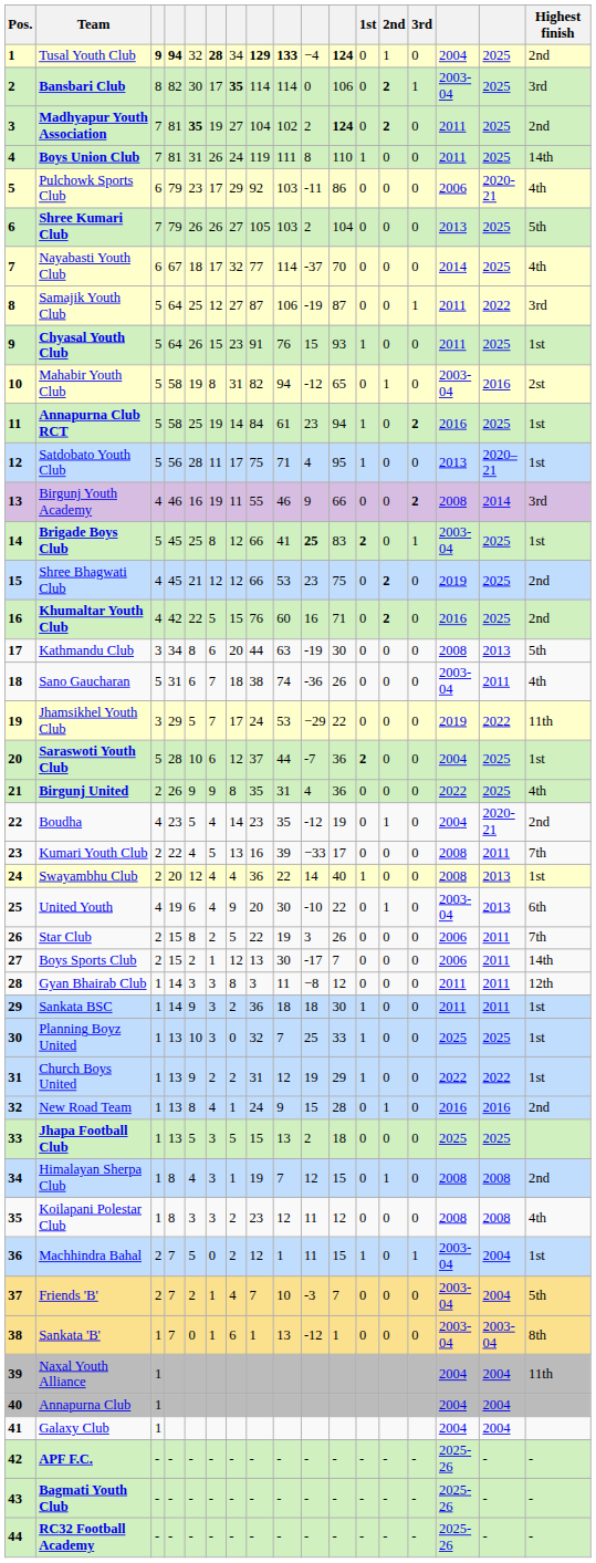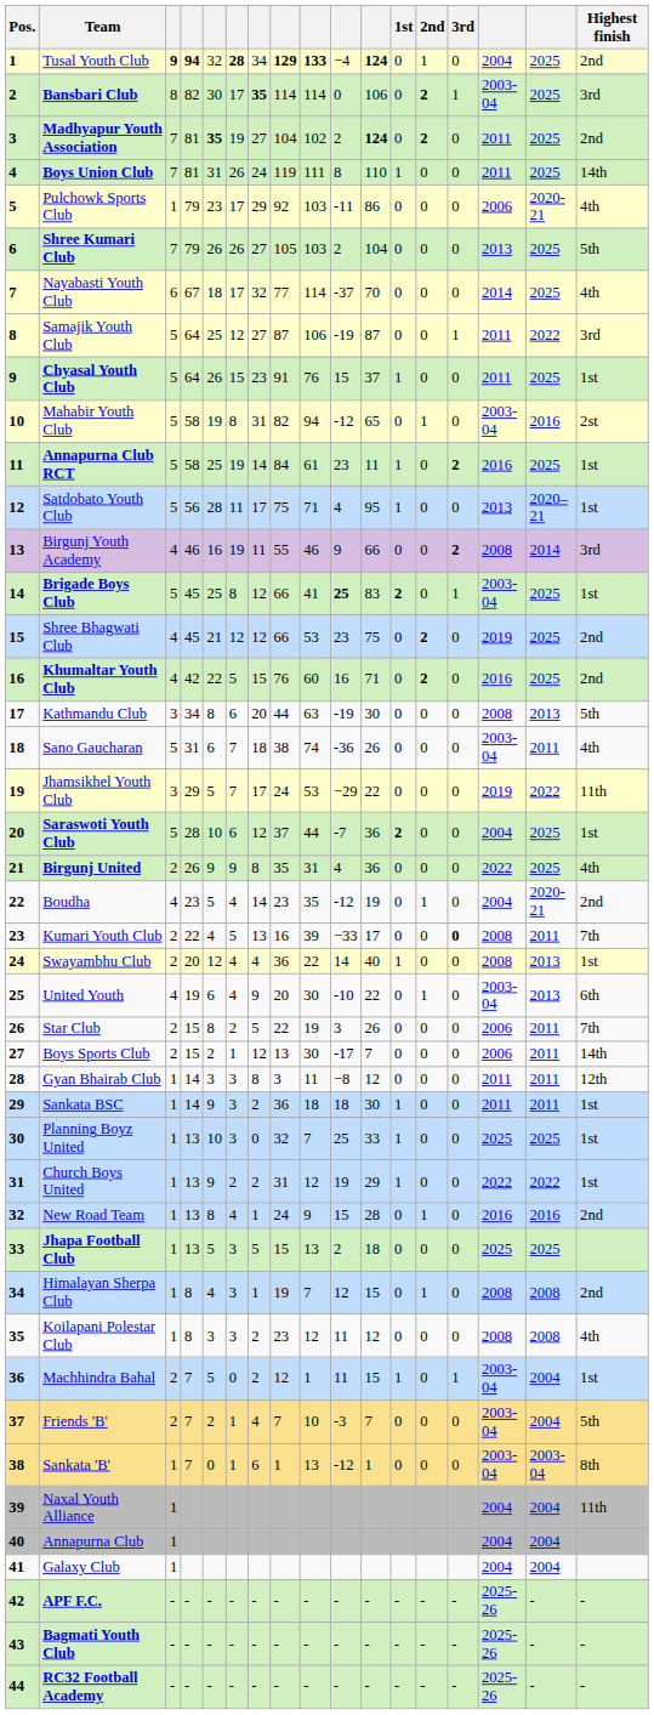 <table class="wikitable sortable" style="text-align:left; font-size:90%;">
 <tr>
 <th>Pos.</th>
 <th>Team</th>
 <th></th>
 <th></th>
 <th></th>
 <th></th>
 <th></th>
 <th></th>
 <th></th>
 <th></th>
 <th></th>
 <th>1st</th>
 <th>2nd</th>
 <th>3rd</th>
 <th></th>
 <th></th>
 <th>Highest finish</th>
 </tr>
 <tr style="width:10px; background:#ffffcc;">
 <td><strong>1</strong></td>
 <td><a href='#'>Tusal Youth Club</a></td>
 <td><strong>9</strong></td>
 <td><strong>94</strong></td>
 <td>32</td>
 <td><strong>28</strong></td>
 <td>34</td>
 <td><strong>129</strong></td>
 <td><strong>133</strong></td>
 <td>−4</td>
 <td><strong>124</strong></td>
 <td>0</td>
 <td>1</td>
 <td>0</td>
 <td><a href='#'>2004</a></td>
 <td><a href='#'>2025</a></td>
 <td>2nd</td>
 </tr>
 <tr style="width:10px; background:#D0F0C0;">
 <td><strong>2</strong></td>
 <td><strong><a href='#'>Bansbari Club</a></strong></td>
 <td>8</td>
 <td>82</td>
 <td>30</td>
 <td>17</td>
 <td><strong>35</strong></td>
 <td>114</td>
 <td>114</td>
 <td>0</td>
 <td>106</td>
 <td>0</td>
 <td><strong>2</strong></td>
 <td>1</td>
 <td><a href='#'>2003-04</a></td>
 <td><a href='#'>2025</a></td>
 <td>3rd</td>
 </tr>
 <tr style="width:10px; background:#D0F0C0;">
 <td><strong>3</strong></td>
 <td><strong><a href='#'>Madhyapur Youth Association</a></strong></td>
 <td>7</td>
 <td>81</td>
 <td><strong>35</strong></td>
 <td>19</td>
 <td>27</td>
 <td>104</td>
 <td>102</td>
 <td>2</td>
 <td><strong>124</strong></td>
 <td>0</td>
 <td><strong>2</strong></td>
 <td>0</td>
 <td><a href='#'>2011</a></td>
 <td><a href='#'>2025</a></td>
 <td>2nd</td>
 </tr>
 <tr style="width:10px; background:#D0F0C0;">
 <td><strong>4</strong></td>
 <td><strong><a href='#'>Boys Union Club</a></strong></td>
 <td>7</td>
 <td>81</td>
 <td>31</td>
 <td>26</td>
 <td>24</td>
 <td>119</td>
 <td>111</td>
 <td>8</td>
 <td>110</td>
 <td>1</td>
 <td>0</td>
 <td>0</td>
 <td><a href='#'>2011</a></td>
 <td><a href='#'>2025</a></td>
 <td>14th</td>
 </tr>
 <tr style="width:10px; background:#ffffcc;">
 <td><strong>5</strong></td>
 <td><a href='#'>Pulchowk Sports Club</a></td>
-<td>6</td>
+<td>1</td>
 <td>79</td>
 <td>23</td>
 <td>17</td>
 <td>29</td>
 <td>92</td>
 <td>103</td>
 <td>-11</td>
 <td>86</td>
 <td>0</td>
 <td>0</td>
 <td>0</td>
 <td><a href='#'>2006</a></td>
 <td><a href='#'>2020-21</a></td>
 <td>4th</td>
 </tr>
 <tr style="width:10px; background:#D0F0C0;">
 <td><strong>6</strong></td>
 <td><strong><a href='#'>Shree Kumari Club</a></strong></td>
 <td>7</td>
 <td>79</td>
 <td>26</td>
 <td>26</td>
 <td>27</td>
 <td>105</td>
 <td>103</td>
 <td>2</td>
 <td>104</td>
 <td>0</td>
 <td>0</td>
 <td>0</td>
 <td><a href='#'>2013</a></td>
 <td><a href='#'>2025</a></td>
 <td>5th</td>
 </tr>
 <tr style="width:10px; background:#ffffcc;">
 <td><strong>7</strong></td>
 <td><a href='#'>Nayabasti Youth Club</a></td>
 <td>6</td>
 <td>67</td>
 <td>18</td>
 <td>17</td>
 <td>32</td>
 <td>77</td>
 <td>114</td>
 <td>-37</td>
 <td>70</td>
 <td>0</td>
 <td>0</td>
 <td>0</td>
 <td><a href='#'>2014</a></td>
 <td><a href='#'>2025</a></td>
 <td>4th</td>
 </tr>
 <tr style="width:10px; background:#ffffcc;">
 <td><strong>8</strong></td>
 <td><a href='#'>Samajik Youth Club</a></td>
 <td>5</td>
 <td>64</td>
 <td>25</td>
 <td>12</td>
 <td>27</td>
 <td>87</td>
 <td>106</td>
 <td>-19</td>
 <td>87</td>
 <td>0</td>
 <td>0</td>
 <td>1</td>
 <td><a href='#'>2011</a></td>
 <td><a href='#'>2022</a></td>
 <td>3rd</td>
 </tr>
 <tr style="width:10px; background:#D0F0C0;">
 <td><strong>9</strong></td>
 <td><strong><a href='#'>Chyasal Youth Club</a></strong></td>
 <td>5</td>
 <td>64</td>
 <td>26</td>
 <td>15</td>
 <td>23</td>
 <td>91</td>
 <td>76</td>
 <td>15</td>
-<td>93</td>
+<td>37</td>
 <td>1</td>
 <td>0</td>
 <td>0</td>
 <td><a href='#'>2011</a></td>
 <td><a href='#'>2025</a></td>
 <td>1st</td>
 </tr>
 <tr style="width:10px; background:#ffffcc;">
 <td><strong>10</strong></td>
 <td><a href='#'>Mahabir Youth Club</a></td>
 <td>5</td>
 <td>58</td>
 <td>19</td>
 <td>8</td>
 <td>31</td>
 <td>82</td>
 <td>94</td>
 <td>-12</td>
 <td>65</td>
 <td>0</td>
 <td>1</td>
 <td>0</td>
 <td><a href='#'>2003-04</a></td>
 <td><a href='#'>2016</a></td>
 <td>2st</td>
 </tr>
 <tr style="width:10px; background:#D0F0C0;">
 <td><strong>11</strong></td>
 <td><strong><a href='#'>Annapurna Club RCT</a></strong></td>
 <td>5</td>
 <td>58</td>
 <td>25</td>
 <td>19</td>
 <td>14</td>
 <td>84</td>
 <td>61</td>
 <td>23</td>
-<td>94</td>
+<td>11</td>
 <td>1</td>
 <td>0</td>
 <td><strong>2</strong></td>
 <td><a href='#'>2016</a></td>
 <td><a href='#'>2025</a></td>
 <td>1st</td>
 </tr>
 <tr style="width:10px; background:#c1ddfd;">
 <td><strong>12</strong></td>
 <td><a href='#'>Satdobato Youth Club</a></td>
 <td>5</td>
 <td>56</td>
 <td>28</td>
 <td>11</td>
 <td>17</td>
 <td>75</td>
 <td>71</td>
 <td>4</td>
 <td>95</td>
 <td>1</td>
 <td>0</td>
 <td>0</td>
 <td><a href='#'>2013</a></td>
 <td><a href='#'>2020–21</a></td>
 <td>1st</td>
 </tr>
 <tr style="width:10px; background:#D7BDE2;">
 <td><strong>13</strong></td>
 <td><a href='#'>Birgunj Youth Academy</a></td>
 <td>4</td>
 <td>46</td>
 <td>16</td>
 <td>19</td>
 <td>11</td>
 <td>55</td>
 <td>46</td>
 <td>9</td>
 <td>66</td>
 <td>0</td>
 <td>0</td>
 <td><strong>2</strong></td>
 <td><a href='#'>2008</a></td>
 <td><a href='#'>2014</a></td>
 <td>3rd</td>
 </tr>
 <tr style="width:10px; background:#D0F0C0;">
 <td><strong>14</strong></td>
 <td><strong><a href='#'>Brigade Boys Club</a></strong></td>
 <td>5</td>
 <td>45</td>
 <td>25</td>
 <td>8</td>
 <td>12</td>
 <td>66</td>
 <td>41</td>
 <td><strong>25</strong></td>
 <td>83</td>
 <td><strong>2 </strong></td>
 <td>0</td>
 <td>1</td>
 <td><a href='#'>2003-04</a></td>
 <td><a href='#'>2025</a></td>
 <td>1st</td>
 </tr>
 <tr style="width:10px; background:#c1ddfd;">
 <td><strong>15</strong></td>
 <td><a href='#'>Shree Bhagwati Club</a></td>
 <td>4</td>
 <td>45</td>
 <td>21</td>
 <td>12</td>
 <td>12</td>
 <td>66</td>
 <td>53</td>
 <td>23</td>
 <td>75</td>
 <td>0</td>
 <td><strong>2</strong></td>
 <td>0</td>
 <td><a href='#'>2019</a></td>
 <td><a href='#'>2025</a></td>
 <td>2nd</td>
 </tr>
 <tr style="width:10px; background:#D0F0C0;">
 <td><strong>16</strong></td>
 <td><strong><a href='#'>Khumaltar Youth Club</a></strong></td>
 <td>4</td>
 <td>42</td>
 <td>22</td>
 <td>5</td>
 <td>15</td>
 <td>76</td>
 <td>60</td>
 <td>16</td>
 <td>71</td>
 <td>0</td>
 <td><strong>2</strong></td>
 <td>0</td>
 <td><a href='#'>2016</a></td>
 <td><a href='#'>2025</a></td>
 <td>2nd</td>
 </tr>
 <tr>
 <td><strong>17</strong></td>
 <td><a href='#'>Kathmandu Club</a></td>
 <td>3</td>
 <td>34</td>
 <td>8</td>
 <td>6</td>
 <td>20</td>
 <td>44</td>
 <td>63</td>
 <td>-19</td>
 <td>30</td>
 <td>0</td>
 <td>0</td>
 <td>0</td>
 <td><a href='#'>2008</a></td>
 <td><a href='#'>2013</a></td>
 <td>5th</td>
 </tr>
 <tr>
 <td><strong>18</strong></td>
 <td><a href='#'>Sano Gaucharan</a></td>
 <td>5</td>
 <td>31</td>
 <td>6</td>
 <td>7</td>
 <td>18</td>
 <td>38</td>
 <td>74</td>
 <td>-36</td>
 <td>26</td>
 <td>0</td>
 <td>0</td>
 <td>0</td>
 <td><a href='#'>2003-04</a></td>
 <td><a href='#'>2011</a></td>
 <td>4th</td>
 </tr>
 <tr style="width:10px; background:#ffffcc;">
 <td><strong>19</strong></td>
 <td><a href='#'>Jhamsikhel Youth Club</a></td>
 <td>3</td>
 <td>29</td>
 <td>5</td>
 <td>7</td>
 <td>17</td>
 <td>24</td>
 <td>53</td>
 <td>−29</td>
 <td>22</td>
 <td>0</td>
 <td>0</td>
 <td>0</td>
 <td><a href='#'>2019</a></td>
 <td><a href='#'>2022</a></td>
 <td>11th</td>
 </tr>
 <tr style="width:10px; background:#D0F0C0;">
 <td><strong>20</strong></td>
 <td><strong><a href='#'>Saraswoti Youth Club</a></strong></td>
 <td>5</td>
 <td>28</td>
 <td>10</td>
 <td>6</td>
 <td>12</td>
 <td>37</td>
 <td>44</td>
 <td>-7</td>
 <td>36</td>
 <td><strong>2</strong></td>
 <td>0</td>
 <td>0</td>
 <td><a href='#'>2004</a></td>
 <td><a href='#'>2025</a></td>
 <td>1st</td>
 </tr>
 <tr style="width:10px; background:#D0F0C0;">
 <td><strong>21</strong></td>
 <td><strong><a href='#'>Birgunj United</a></strong></td>
 <td>2</td>
 <td>26</td>
 <td>9</td>
 <td>9</td>
 <td>8</td>
 <td>35</td>
 <td>31</td>
 <td>4</td>
 <td>36</td>
 <td>0</td>
 <td>0</td>
 <td>0</td>
 <td><a href='#'>2022</a></td>
 <td><a href='#'>2025</a></td>
 <td>4th</td>
 </tr>
 <tr>
 <td><strong>22</strong></td>
 <td><a href='#'>Boudha</a></td>
 <td>4</td>
 <td>23</td>
 <td>5</td>
 <td>4</td>
 <td>14</td>
 <td>23</td>
 <td>35</td>
 <td>-12</td>
 <td>19</td>
 <td>0</td>
 <td>1</td>
 <td>0</td>
 <td><a href='#'>2004</a></td>
 <td><a href='#'>2020-21</a></td>
 <td>2nd</td>
 </tr>
 <tr>
 <td><strong>23</strong></td>
 <td><a href='#'>Kumari Youth Club</a></td>
 <td>2</td>
 <td>22</td>
 <td>4</td>
 <td>5</td>
 <td>13</td>
 <td>16</td>
 <td>39</td>
 <td>−33</td>
 <td>17</td>
 <td>0</td>
 <td>0</td>
-<td>0</td>
+<td><strong>0</strong></td>
 <td><a href='#'>2008</a></td>
 <td><a href='#'>2011</a></td>
 <td>7th</td>
 </tr>
 <tr style="width:10px; background:#ffffcc;">
 <td><strong>24</strong></td>
 <td><a href='#'>Swayambhu Club</a></td>
 <td>2</td>
 <td>20</td>
 <td>12</td>
 <td>4</td>
 <td>4</td>
 <td>36</td>
 <td>22</td>
 <td>14</td>
 <td>40</td>
 <td>1</td>
 <td>0</td>
 <td>0</td>
 <td><a href='#'>2008</a></td>
 <td><a href='#'>2013</a></td>
 <td>1st</td>
 </tr>
 <tr>
 <td><strong>25</strong></td>
 <td><a href='#'>United Youth</a></td>
 <td>4</td>
 <td>19</td>
 <td>6</td>
 <td>4</td>
 <td>9</td>
 <td>20</td>
 <td>30</td>
 <td>-10</td>
 <td>22</td>
 <td>0</td>
 <td>1</td>
 <td>0</td>
 <td><a href='#'>2003-04</a></td>
 <td><a href='#'>2013</a></td>
 <td>6th</td>
 </tr>
 <tr>
 <td><strong>26</strong></td>
 <td><a href='#'>Star Club</a></td>
 <td>2</td>
 <td>15</td>
 <td>8</td>
 <td>2</td>
 <td>5</td>
 <td>22</td>
 <td>19</td>
 <td>3</td>
 <td>26</td>
 <td>0</td>
 <td>0</td>
 <td>0</td>
 <td><a href='#'>2006</a></td>
 <td><a href='#'>2011</a></td>
 <td>7th</td>
 </tr>
 <tr>
 <td><strong>27</strong></td>
 <td><a href='#'>Boys Sports Club</a></td>
 <td>2</td>
 <td>15</td>
 <td>2</td>
 <td>1</td>
 <td>12</td>
 <td>13</td>
 <td>30</td>
 <td>-17</td>
 <td>7</td>
 <td>0</td>
 <td>0</td>
 <td>0</td>
 <td><a href='#'>2006</a></td>
 <td><a href='#'>2011</a></td>
 <td>14th</td>
 </tr>
 <tr>
 <td><strong>28</strong></td>
 <td><a href='#'>Gyan Bhairab Club</a></td>
 <td>1</td>
 <td>14</td>
 <td>3</td>
 <td>3</td>
 <td>8</td>
 <td>3</td>
 <td>11</td>
 <td>−8</td>
 <td>12</td>
 <td>0</td>
 <td>0</td>
 <td>0</td>
 <td><a href='#'>2011</a></td>
 <td><a href='#'>2011</a></td>
 <td>12th</td>
 </tr>
 <tr style="width:10px; background:#c1ddfd;">
 <td><strong>29</strong></td>
 <td><a href='#'>Sankata BSC</a></td>
 <td>1</td>
 <td>14</td>
 <td>9</td>
 <td>3</td>
 <td>2</td>
 <td>36</td>
 <td>18</td>
 <td>18</td>
 <td>30</td>
 <td>1</td>
 <td>0</td>
 <td>0</td>
 <td><a href='#'>2011</a></td>
 <td><a href='#'>2011</a></td>
 <td>1st</td>
 </tr>
 <tr style="width:10px; background:#c1ddfd;">
 <td><strong>30</strong></td>
 <td><a href='#'>Planning Boyz United</a></td>
 <td>1</td>
 <td>13</td>
 <td>10</td>
 <td>3</td>
 <td>0</td>
 <td>32</td>
 <td>7</td>
 <td>25</td>
 <td>33</td>
 <td>1</td>
 <td>0</td>
 <td>0</td>
 <td><a href='#'>2025</a></td>
 <td><a href='#'>2025</a></td>
 <td>1st</td>
 </tr>
 <tr style="width:10px; background:#c1ddfd;">
 <td><strong>31</strong></td>
 <td><a href='#'>Church Boys United</a></td>
 <td>1</td>
 <td>13</td>
 <td>9</td>
 <td>2</td>
 <td>2</td>
 <td>31</td>
 <td>12</td>
 <td>19</td>
 <td>29</td>
 <td>1</td>
 <td>0</td>
 <td>0</td>
 <td><a href='#'>2022</a></td>
 <td><a href='#'>2022</a></td>
 <td>1st</td>
 </tr>
 <tr style="width:10px; background:#c1ddfd;">
 <td><strong>32</strong></td>
 <td><a href='#'>New Road Team</a></td>
 <td>1</td>
 <td>13</td>
 <td>8</td>
 <td>4</td>
 <td>1</td>
 <td>24</td>
 <td>9</td>
 <td>15</td>
 <td>28</td>
 <td>0</td>
 <td>1</td>
 <td>0</td>
 <td><a href='#'>2016</a></td>
 <td><a href='#'>2016</a></td>
 <td>2nd</td>
 </tr>
 <tr style="width:10px; background:#D0F0C0;">
 <td><strong>33</strong></td>
 <td><strong><a href='#'>Jhapa Football Club</a></strong></td>
 <td>1</td>
 <td>13</td>
 <td>5</td>
 <td>3</td>
 <td>5</td>
 <td>15</td>
 <td>13</td>
 <td>2</td>
 <td>18</td>
 <td>0</td>
 <td>0</td>
 <td>0</td>
 <td><a href='#'>2025</a></td>
 <td><a href='#'>2025</a></td>
 <td></td>
 </tr>
 <tr style="width:10px; background:#c1ddfd;">
 <td><strong>34</strong></td>
 <td><a href='#'>Himalayan Sherpa Club</a></td>
 <td>1</td>
 <td>8</td>
 <td>4</td>
 <td>3</td>
 <td>1</td>
 <td>19</td>
 <td>7</td>
 <td>12</td>
 <td>15</td>
 <td>0</td>
 <td>1</td>
 <td>0</td>
 <td><a href='#'>2008</a></td>
 <td><a href='#'>2008</a></td>
 <td>2nd</td>
 </tr>
 <tr>
 <td><strong>35</strong></td>
 <td><a href='#'>Koilapani Polestar Club</a></td>
 <td>1</td>
 <td>8</td>
 <td>3</td>
 <td>3</td>
 <td>2</td>
 <td>23</td>
 <td>12</td>
 <td>11</td>
 <td>12</td>
 <td>0</td>
 <td>0</td>
 <td>0</td>
 <td><a href='#'>2008</a></td>
 <td><a href='#'>2008</a></td>
 <td>4th</td>
 </tr>
 <tr style="width:10px; background:#c1ddfd;">
 <td><strong>36</strong></td>
 <td><a href='#'>Machhindra Bahal</a></td>
 <td>2</td>
 <td>7</td>
 <td>5</td>
 <td>0</td>
 <td>2</td>
 <td>12</td>
 <td>1</td>
 <td>11</td>
 <td>15</td>
 <td>1</td>
 <td>0</td>
 <td>1</td>
 <td><a href='#'>2003-04</a></td>
 <td><a href='#'>2004</a></td>
 <td>1st</td>
 </tr>
 <tr style="width:10px; background:#FBE08D;">
 <td><strong>37</strong></td>
 <td><a href='#'>Friends 'B'</a></td>
 <td>2</td>
 <td>7</td>
 <td>2</td>
 <td>1</td>
 <td>4</td>
 <td>7</td>
 <td>10</td>
 <td>-3</td>
 <td>7</td>
 <td>0</td>
 <td>0</td>
 <td>0</td>
 <td><a href='#'>2003-04</a></td>
 <td><a href='#'>2004</a></td>
 <td>5th</td>
 </tr>
 <tr style="width:10px; background:#FBE08D;">
 <td><strong>38</strong></td>
 <td><a href='#'>Sankata 'B'</a></td>
 <td>1</td>
 <td>7</td>
 <td>0</td>
 <td>1</td>
 <td>6</td>
 <td>1</td>
 <td>13</td>
 <td>-12</td>
 <td>1</td>
 <td>0</td>
 <td>0</td>
 <td>0</td>
 <td><a href='#'>2003-04</a></td>
 <td><a href='#'>2003-04</a></td>
 <td>8th</td>
 </tr>
 <tr style="width:10px; background:#bbb;">
 <td><strong>39</strong></td>
 <td><a href='#'>Naxal Youth Alliance</a></td>
 <td>1</td>
 <td></td>
 <td></td>
 <td></td>
 <td></td>
 <td></td>
 <td></td>
 <td></td>
 <td></td>
 <td></td>
 <td></td>
 <td></td>
 <td><a href='#'>2004</a></td>
 <td><a href='#'>2004</a></td>
 <td>11th</td>
 </tr>
 <tr style="width:10px; background:#bbb;">
 <td><strong>40</strong></td>
 <td><a href='#'>Annapurna Club</a></td>
 <td>1</td>
 <td></td>
 <td></td>
 <td></td>
 <td></td>
 <td></td>
 <td></td>
 <td></td>
 <td></td>
 <td></td>
 <td></td>
 <td></td>
 <td><a href='#'>2004</a></td>
 <td><a href='#'>2004</a></td>
 <td></td>
 </tr>
 <tr>
 <td><strong>41</strong></td>
 <td><a href='#'>Galaxy Club</a></td>
 <td>1</td>
 <td></td>
 <td></td>
 <td></td>
 <td></td>
 <td></td>
 <td></td>
 <td></td>
 <td></td>
 <td></td>
 <td></td>
 <td></td>
 <td><a href='#'>2004</a></td>
 <td><a href='#'>2004</a></td>
 <td></td>
 </tr>
 <tr style="width:10px; background:#D0F0C0;">
 <td><strong>42</strong></td>
 <td><strong><a href='#'>APF F.C.</a></strong></td>
 <td>-</td>
 <td>-</td>
 <td>-</td>
 <td>-</td>
 <td>-</td>
 <td>-</td>
 <td>-</td>
 <td>-</td>
 <td>-</td>
 <td>-</td>
 <td>-</td>
 <td>-</td>
 <td><a href='#'>2025-26</a></td>
 <td>-</td>
 <td>-</td>
 </tr>
 <tr style="width:10px; background:#D0F0C0;">
 <td><strong>43</strong></td>
 <td><strong><a href='#'>Bagmati Youth Club</a></strong></td>
 <td>-</td>
 <td>-</td>
 <td>-</td>
 <td>-</td>
 <td>-</td>
 <td>-</td>
 <td>-</td>
 <td>-</td>
 <td>-</td>
 <td>-</td>
 <td>-</td>
 <td>-</td>
 <td><a href='#'>2025-26</a></td>
 <td>-</td>
 <td>-</td>
 </tr>
 <tr style="width:10px; background:#D0F0C0;">
 <td><strong>44</strong></td>
 <td><strong><a href='#'>RC32 Football Academy</a></strong></td>
 <td>-</td>
 <td>-</td>
 <td>-</td>
 <td>-</td>
 <td>-</td>
 <td>-</td>
 <td>-</td>
 <td>-</td>
 <td>-</td>
 <td>-</td>
 <td>-</td>
 <td>-</td>
 <td><a href='#'>2025-26</a></td>
 <td>-</td>
 <td>-</td>
 </tr>
 </table>
